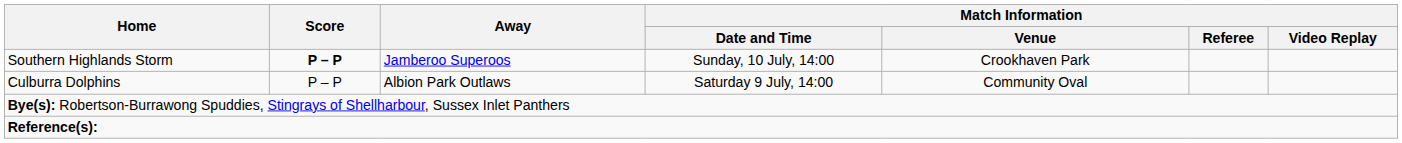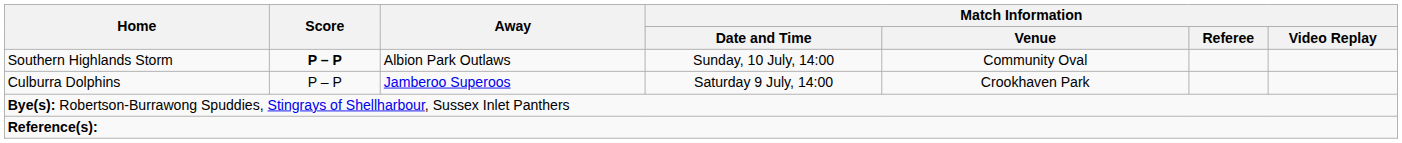 <table class="wikitable" width="100% text-align:center;">
 <tr>
 <th rowspan="2" width="19%">Home</th>
 <th rowspan="2" width="8%">Score</th>
 <th rowspan="2" width="19%">Away</th>
 <th colspan="4">Match Information</th>
 </tr>
 <tr bgcolor="#CCCCCC">
 <th width="17%">Date and Time</th>
 <th width="22%">Venue</th>
 <th>Referee</th>
 <th>Video Replay</th>
 </tr>
 <tr>
 <td> Southern Highlands Storm</td>
 <td style="text-align:center;"><strong>P – P</strong></td>
-<td> <a href='#'>Jamberoo Superoos</a></td>
+<td> Albion Park Outlaws</td>
 <td style="text-align:center;">Sunday, 10 July, 14:00</td>
-<td style="text-align:center;">Crookhaven Park</td>
+<td style="text-align:center;">Community Oval</td>
 <td style="text-align:center;"></td>
 <td style="text-align:center;"></td>
 </tr>
 <tr>
 <td> Culburra Dolphins</td>
 <td style="text-align:center;">P – P</td>
-<td> Albion Park Outlaws</td>
+<td> <a href='#'>Jamberoo Superoos</a></td>
 <td style="text-align:center;">Saturday 9 July, 14:00</td>
-<td style="text-align:center;">Community Oval</td>
+<td style="text-align:center;">Crookhaven Park</td>
 <td style="text-align:center;"></td>
 <td style="text-align:center;"></td>
 </tr>
 <tr>
 <td colspan="7"><strong>Bye(s):</strong>  Robertson-Burrawong Spuddies,  <a href='#'>Stingrays of Shellharbour</a>,  Sussex Inlet Panthers</td>
 </tr>
 <tr>
 <td colspan="7"><strong>Reference(s):</strong></td>
 </tr>
 </table>
